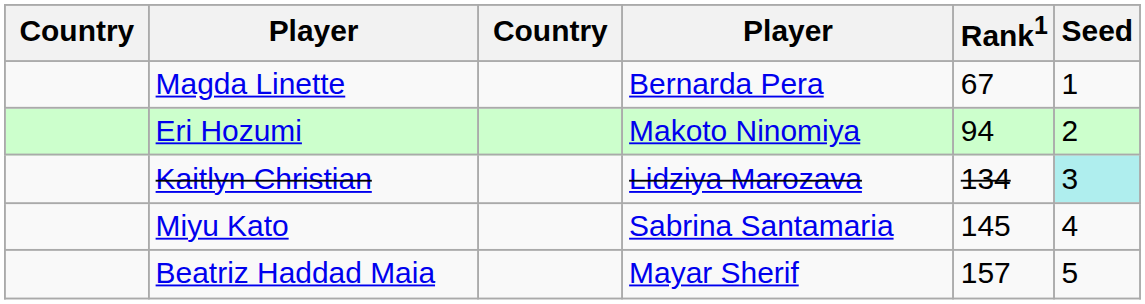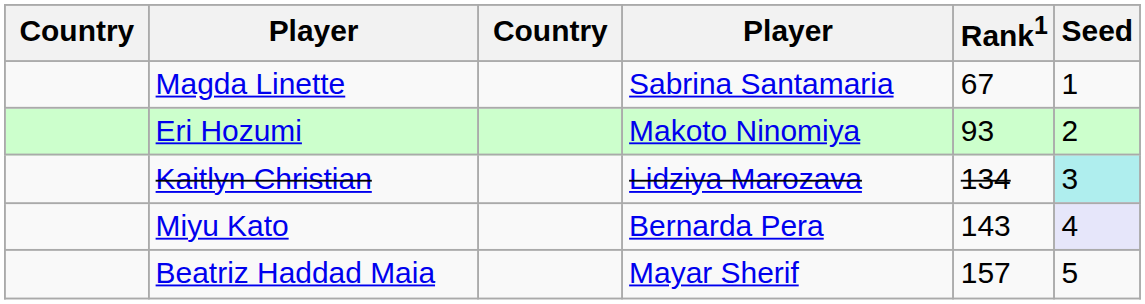 <table class="sortable wikitable">
 <tr>
 <th width="70">Country</th>
 <th width="175">Player</th>
 <th width="70">Country</th>
 <th width="175">Player</th>
 <th>Rank<sup>1</sup></th>
 <th>Seed</th>
 </tr>
 <tr>
 <td></td>
 <td><a href='#'>Magda Linette</a></td>
 <td></td>
-<td><a href='#'>Bernarda Pera</a></td>
+<td><a href='#'>Sabrina Santamaria</a></td>
 <td>67</td>
 <td>1</td>
 </tr>
 <tr style="background:#cfc;">
 <td></td>
 <td><a href='#'>Eri Hozumi</a></td>
 <td></td>
 <td><a href='#'>Makoto Ninomiya</a></td>
-<td>94</td>
+<td>93</td>
 <td>2</td>
 </tr>
 <tr>
 <td><s></s></td>
 <td><s><a href='#'>Kaitlyn Christian</a></s></td>
 <td></td>
 <td><s><a href='#'>Lidziya Marozava</a></s></td>
 <td><s>134</s></td>
 <td style="background: paleturquoise;">3</td>
 </tr>
 <tr>
 <td></td>
 <td><a href='#'>Miyu Kato</a></td>
 <td></td>
-<td><a href='#'>Sabrina Santamaria</a></td>
-<td>145</td>
-<td>4</td>
+<td><a href='#'>Bernarda Pera</a></td>
+<td>143</td>
+<td style="background: lavender;">4</td>
 </tr>
 <tr>
 <td></td>
 <td><a href='#'>Beatriz Haddad Maia</a></td>
 <td></td>
 <td><a href='#'>Mayar Sherif</a></td>
 <td>157</td>
 <td>5</td>
 </tr>
 </table>
